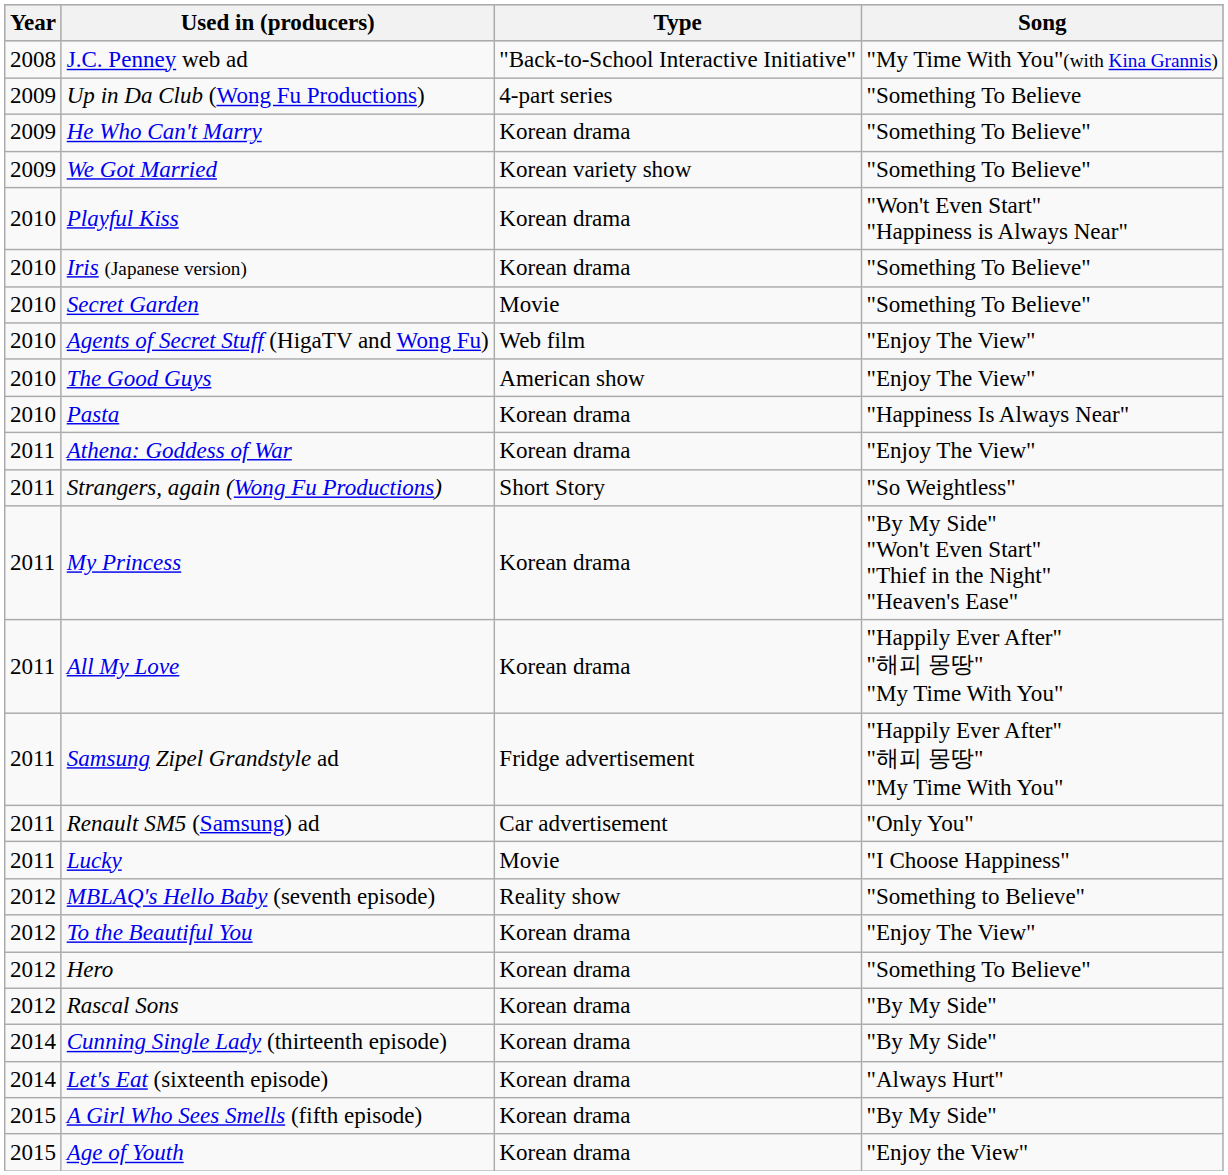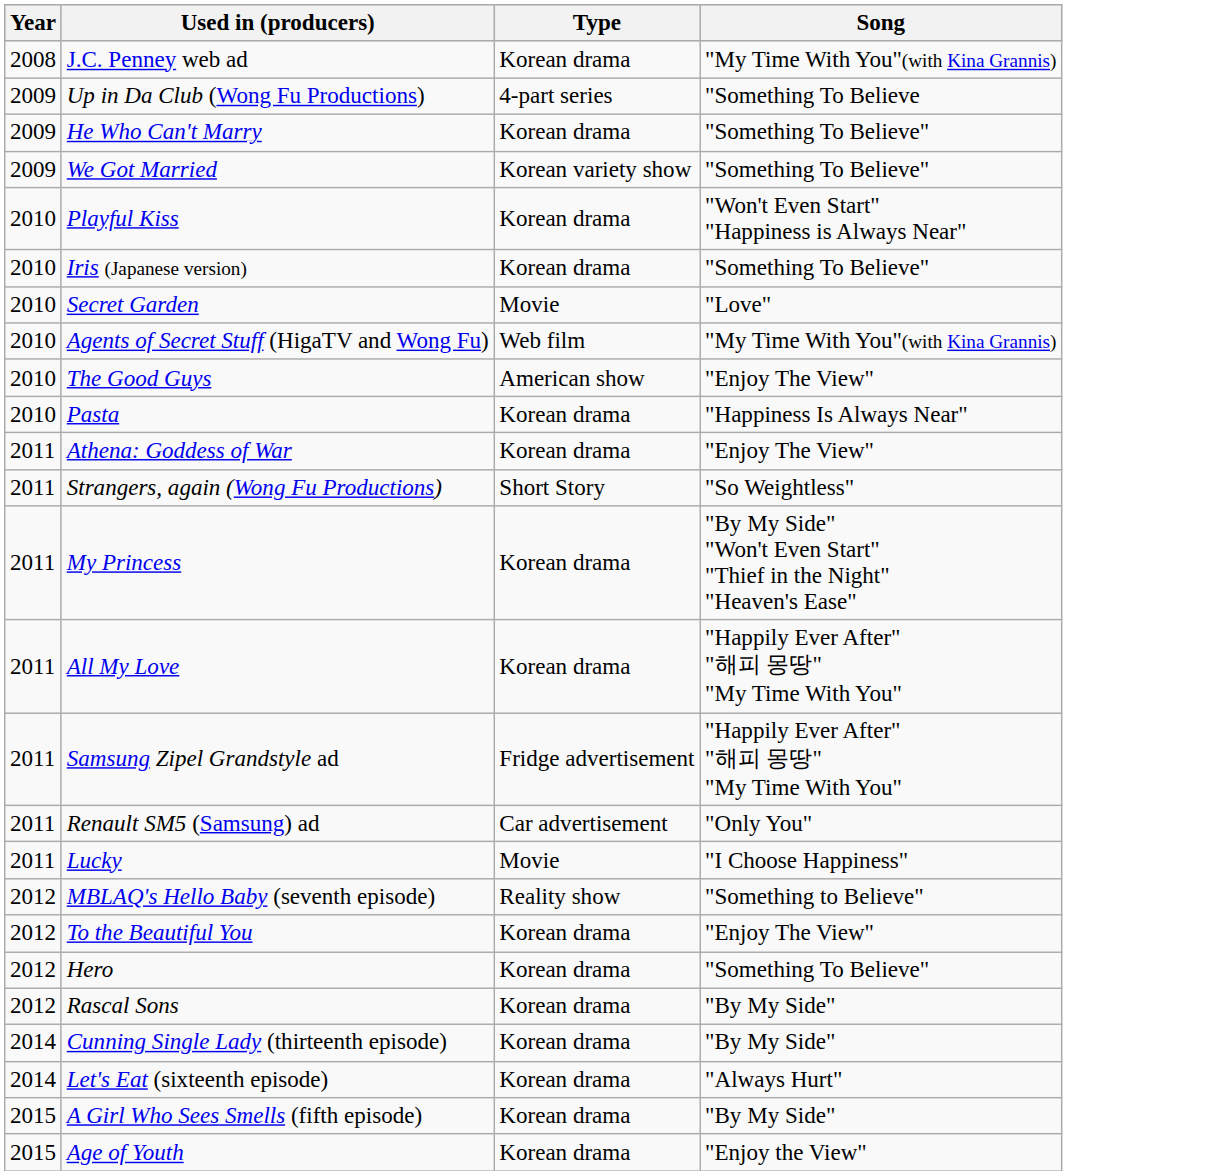 <table class="wikitable">
 <tr style="background:#b0c4de; text-align:center;">
 <th>Year</th>
 <th>Used in (producers)</th>
 <th>Type</th>
 <th>Song</th>
 </tr>
 <tr>
 <td>2008</td>
 <td><a href='#'>J.C. Penney</a> web ad</td>
-<td>"Back-to-School Interactive Initiative"</td>
+<td>Korean drama</td>
 <td>"My Time With You"<small>(with <a href='#'>Kina Grannis</a>)</small></td>
 </tr>
 <tr>
 <td>2009</td>
 <td><em>Up in Da Club</em> (<a href='#'>Wong Fu Productions</a>)</td>
 <td>4-part series</td>
 <td>"Something To Believe</td>
 </tr>
 <tr>
 <td>2009</td>
 <td><em><a href='#'>He Who Can't Marry</a></em></td>
 <td>Korean drama</td>
 <td>"Something To Believe"</td>
 </tr>
 <tr>
 <td>2009</td>
 <td><em><a href='#'>We Got Married</a></em></td>
 <td>Korean variety show</td>
 <td>"Something To Believe"</td>
 </tr>
 <tr>
 <td>2010</td>
 <td><em><a href='#'>Playful Kiss</a></em></td>
 <td>Korean drama</td>
 <td>"Won't Even Start" <br> "Happiness is Always Near"</td>
 </tr>
 <tr>
 <td>2010</td>
 <td><em><a href='#'>Iris</a></em> <small> (Japanese version)</small></td>
 <td>Korean drama</td>
 <td>"Something To Believe"</td>
 </tr>
 <tr>
 <td>2010</td>
 <td><em><a href='#'>Secret Garden</a></em></td>
 <td>Movie</td>
-<td>"Something To Believe"</td>
+<td>"Love"</td>
 </tr>
 <tr>
 <td>2010</td>
 <td><em><a href='#'>Agents of Secret Stuff</a></em> (HigaTV and <a href='#'>Wong Fu</a>)</td>
 <td>Web film</td>
-<td>"Enjoy The View"</td>
+<td>"My Time With You"<small>(with <a href='#'>Kina Grannis</a>)</small></td>
 </tr>
 <tr>
 <td>2010</td>
 <td><em><a href='#'>The Good Guys</a></em></td>
 <td>American show</td>
 <td>"Enjoy The View"</td>
 </tr>
 <tr>
 <td>2010</td>
 <td><em><a href='#'>Pasta</a></em></td>
 <td>Korean drama</td>
 <td>"Happiness Is Always Near"</td>
 </tr>
 <tr>
 <td>2011</td>
 <td><em><a href='#'>Athena: Goddess of War</a></em></td>
 <td>Korean drama</td>
 <td>"Enjoy The View"</td>
 </tr>
 <tr>
 <td>2011</td>
 <td><em>Strangers, again (<a href='#'>Wong Fu Productions</a>)</em></td>
 <td>Short Story</td>
 <td>"So Weightless"</td>
 </tr>
 <tr>
 <td>2011</td>
 <td><em><a href='#'>My Princess</a></em></td>
 <td>Korean drama</td>
 <td>"By My Side"<br>"Won't Even Start"<br>"Thief in the Night"<br>"Heaven's Ease"</td>
 </tr>
 <tr>
 <td>2011</td>
 <td><em><a href='#'>All My Love</a></em></td>
 <td>Korean drama</td>
 <td>"Happily Ever After"<br>"해피 몽땅"<br>"My Time With You"</td>
 </tr>
 <tr>
 <td>2011</td>
 <td><em><a href='#'>Samsung</a> Zipel Grandstyle</em> ad</td>
 <td>Fridge advertisement</td>
 <td>"Happily Ever After"<br>"해피 몽땅"<br>"My Time With You"</td>
 </tr>
 <tr>
 <td>2011</td>
 <td><em>Renault SM5</em> (<a href='#'>Samsung</a>) ad</td>
 <td>Car advertisement</td>
 <td>"Only You"</td>
 </tr>
 <tr>
 <td>2011</td>
 <td><em><a href='#'>Lucky</a></em></td>
 <td>Movie</td>
 <td>"I Choose Happiness"</td>
 </tr>
 <tr>
 <td>2012</td>
 <td><em><a href='#'>MBLAQ's Hello Baby</a></em> (seventh episode)</td>
 <td>Reality show</td>
 <td>"Something to Believe"</td>
 </tr>
 <tr>
 <td>2012</td>
 <td><em><a href='#'>To the Beautiful You</a></em></td>
 <td>Korean drama</td>
 <td>"Enjoy The View"</td>
 </tr>
 <tr>
 <td>2012</td>
 <td><em>Hero</em></td>
 <td>Korean drama</td>
 <td>"Something To Believe"</td>
 </tr>
 <tr>
 <td>2012</td>
 <td><em>Rascal Sons</em></td>
 <td>Korean drama</td>
 <td>"By My Side"</td>
 </tr>
 <tr>
 <td>2014</td>
 <td><em><a href='#'>Cunning Single Lady</a></em> (thirteenth episode)</td>
 <td>Korean drama</td>
 <td>"By My Side"</td>
 </tr>
 <tr>
 <td>2014</td>
 <td><em><a href='#'>Let's Eat</a></em> (sixteenth episode)</td>
 <td>Korean drama</td>
 <td>"Always Hurt"</td>
 </tr>
 <tr>
 <td>2015</td>
 <td><em><a href='#'>A Girl Who Sees Smells</a></em> (fifth episode)</td>
 <td>Korean drama</td>
 <td>"By My Side"</td>
 </tr>
 <tr>
 <td>2015</td>
 <td><em><a href='#'>Age of Youth</a></em></td>
 <td>Korean drama</td>
 <td>"Enjoy the View"</td>
 </tr>
 </table>
